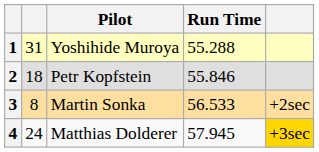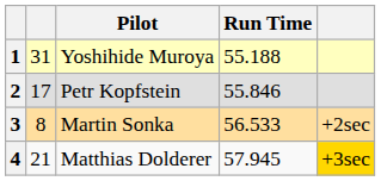 <table class="wikitable" style="font-size: 95%;">
 <tr>
 <th></th>
 <th></th>
 <th>Pilot</th>
 <th>Run Time</th>
 <th></th>
 </tr>
 <tr>
 <th>1</th>
 <td style="background:#ffffbf; text-align: center;">31</td>
 <td style="background:#ffffbf;"> Yoshihide Muroya</td>
-<td style="background:#ffffbf;">55.288</td>
+<td style="background:#ffffbf;">55.188</td>
 <td style="background:#ffffbf;"></td>
 </tr>
 <tr>
 <th>2</th>
-<td style="background:#dfdfdf; text-align: center;">18</td>
+<td style="background:#dfdfdf; text-align: center;">17</td>
 <td style="background:#dfdfdf;"> Petr Kopfstein</td>
 <td style="background:#dfdfdf;">55.846</td>
 <td style="background:#dfdfdf;"></td>
 </tr>
 <tr>
 <th>3</th>
 <td style="background:#ffdf9f; text-align: center;">8</td>
 <td style="background:#ffdf9f;"> Martin Sonka</td>
 <td style="background:#ffdf9f;">56.533</td>
 <td style="background:#ffdf9f;">+2sec</td>
 </tr>
 <tr>
 <th>4</th>
-<td style="text-align: center;">24</td>
+<td style="text-align: center;">21</td>
 <td> Matthias Dolderer</td>
 <td>57.945</td>
 <td style="background: gold;">+3sec</td>
 </tr>
 </table>
